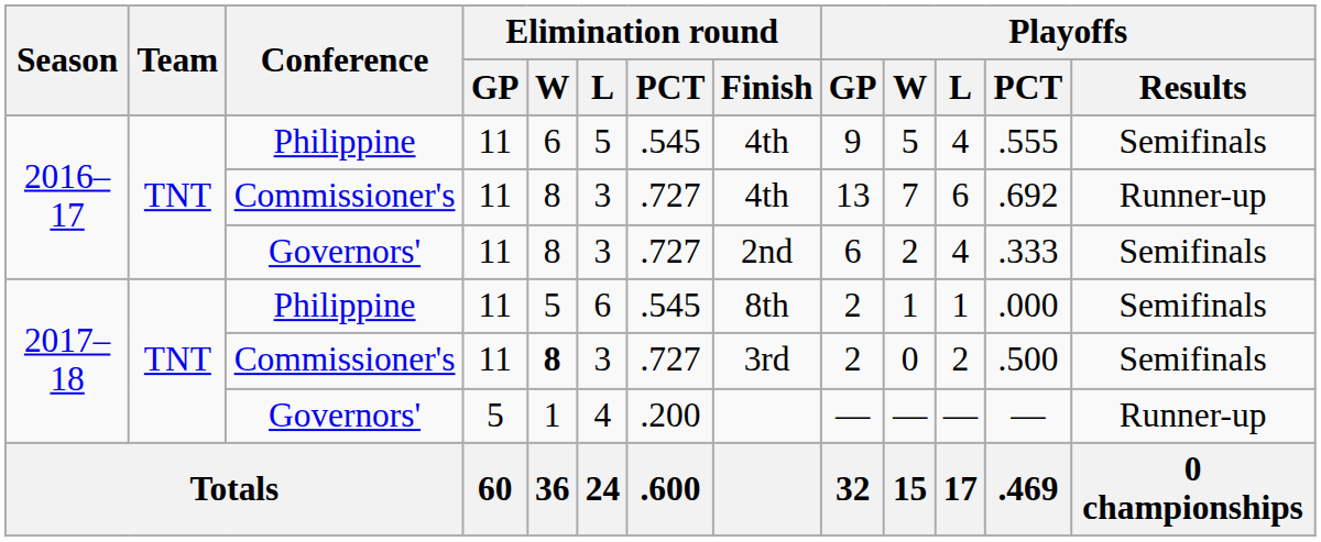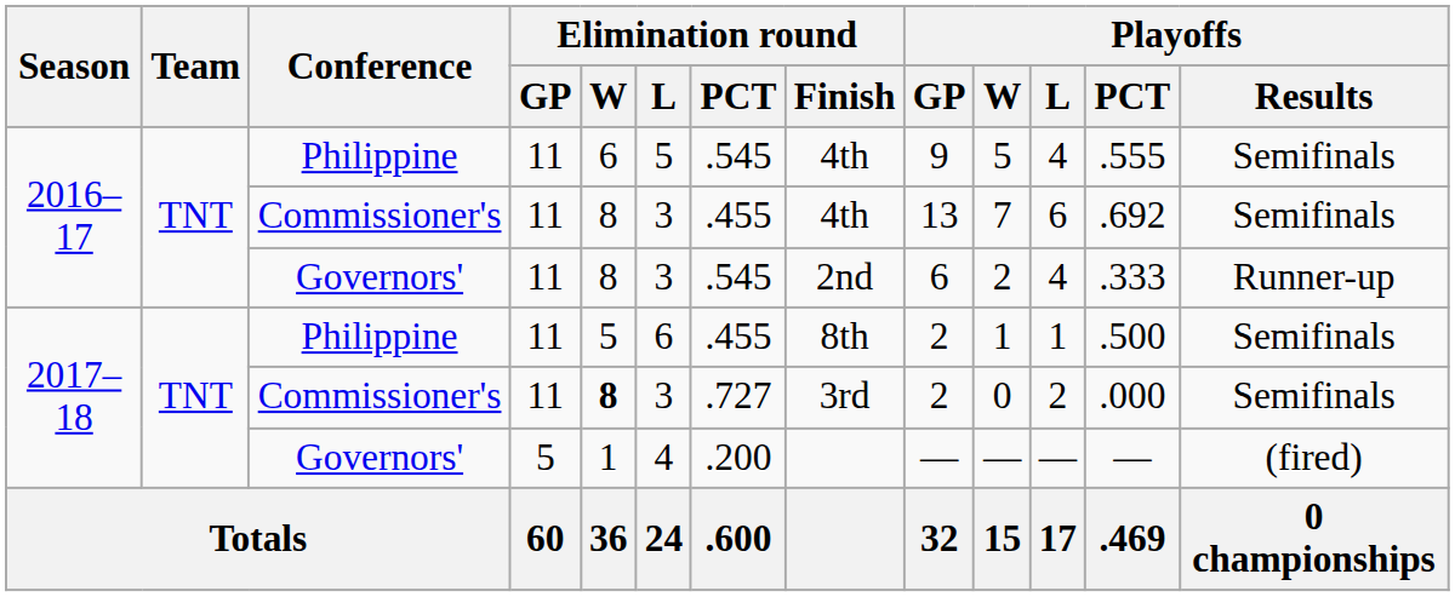 <table class=wikitable style="text-align:center">
 <tr>
 <th rowspan=2>Season</th>
 <th rowspan="2">Team</th>
 <th rowspan="2">Conference</th>
 <th colspan="5">Elimination round</th>
 <th colspan="5">Playoffs</th>
 </tr>
 <tr>
 <th>GP</th>
 <th>W</th>
 <th>L</th>
 <th>PCT</th>
 <th>Finish</th>
 <th>GP</th>
 <th>W</th>
 <th>L</th>
 <th>PCT</th>
 <th>Results</th>
 </tr>
 <tr>
 <td rowspan=3><a href='#'>2016–17</a></td>
 <td rowspan="3"><a href='#'>TNT</a></td>
 <td><a href='#'>Philippine</a></td>
 <td>11</td>
 <td>6</td>
 <td>5</td>
 <td>.545</td>
 <td>4th</td>
 <td>9</td>
 <td>5</td>
 <td>4</td>
 <td>.555</td>
 <td>Semifinals</td>
 </tr>
 <tr>
 <td><a href='#'>Commissioner's</a></td>
 <td>11</td>
 <td>8</td>
 <td>3</td>
-<td>.727</td>
+<td>.455</td>
 <td>4th</td>
 <td>13</td>
 <td>7</td>
 <td>6</td>
 <td>.692</td>
-<td>Runner-up</td>
+<td>Semifinals</td>
 </tr>
 <tr>
 <td><a href='#'>Governors'</a></td>
 <td>11</td>
 <td>8</td>
 <td>3</td>
-<td>.727</td>
+<td>.545</td>
 <td>2nd</td>
 <td>6</td>
 <td>2</td>
 <td>4</td>
 <td>.333</td>
-<td>Semifinals</td>
+<td>Runner-up</td>
 </tr>
 <tr>
 <td rowspan=3><a href='#'>2017–18</a></td>
 <td rowspan="3"><a href='#'>TNT</a></td>
 <td><a href='#'>Philippine</a></td>
 <td>11</td>
 <td>5</td>
 <td>6</td>
-<td>.545</td>
+<td>.455</td>
 <td>8th</td>
 <td>2</td>
 <td>1</td>
 <td>1</td>
-<td>.000</td>
+<td>.500</td>
 <td>Semifinals</td>
 </tr>
 <tr>
 <td><a href='#'>Commissioner's</a></td>
 <td>11</td>
 <td><strong>8</strong></td>
 <td>3</td>
 <td>.727</td>
 <td>3rd</td>
 <td>2</td>
 <td>0</td>
 <td>2</td>
-<td>.500</td>
+<td>.000</td>
 <td>Semifinals</td>
 </tr>
 <tr>
 <td><a href='#'>Governors'</a></td>
 <td>5</td>
 <td>1</td>
 <td>4</td>
 <td>.200</td>
 <td></td>
 <td>—</td>
 <td>—</td>
 <td>—</td>
 <td>—</td>
-<td>Runner-up</td>
+<td>(fired)</td>
 </tr>
 <tr>
 <th colspan=3>Totals</th>
 <th>60</th>
 <th>36</th>
 <th>24</th>
 <th>.600</th>
 <th></th>
 <th>32</th>
 <th>15</th>
 <th>17</th>
 <th>.469</th>
 <th>0 championships</th>
 </tr>
 </table>
